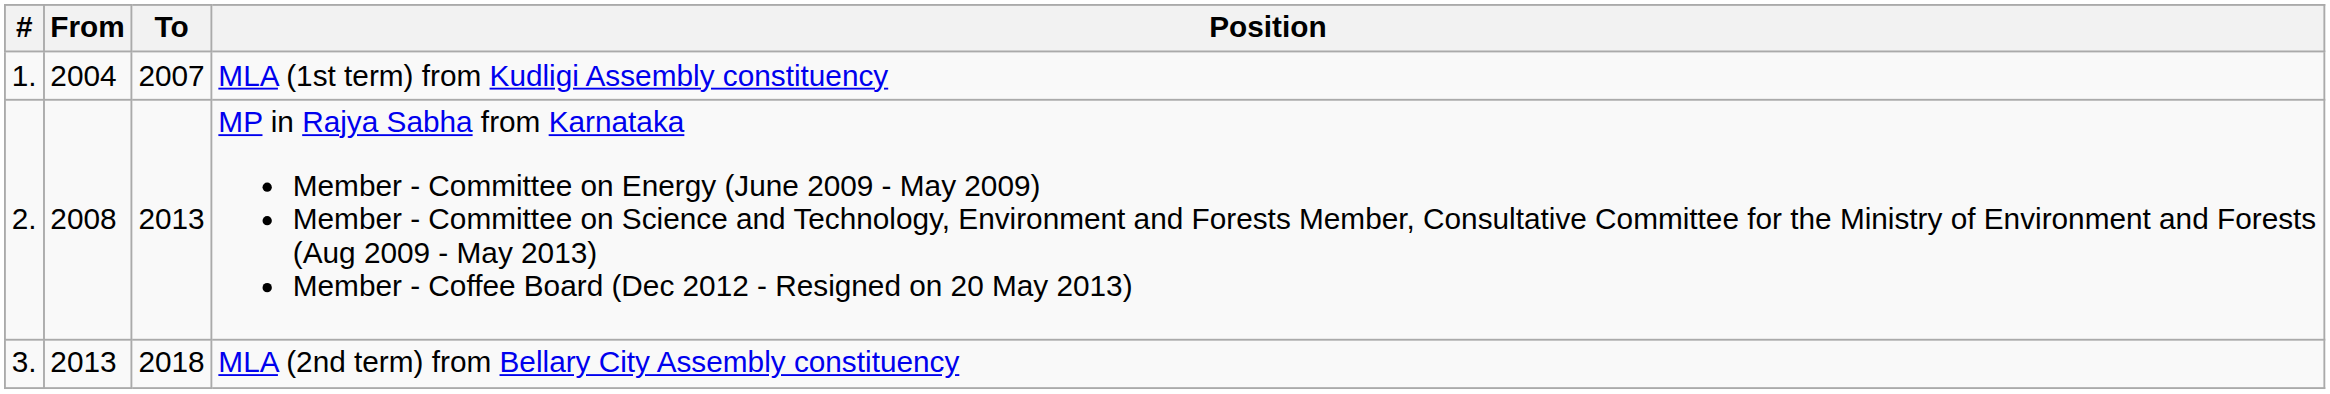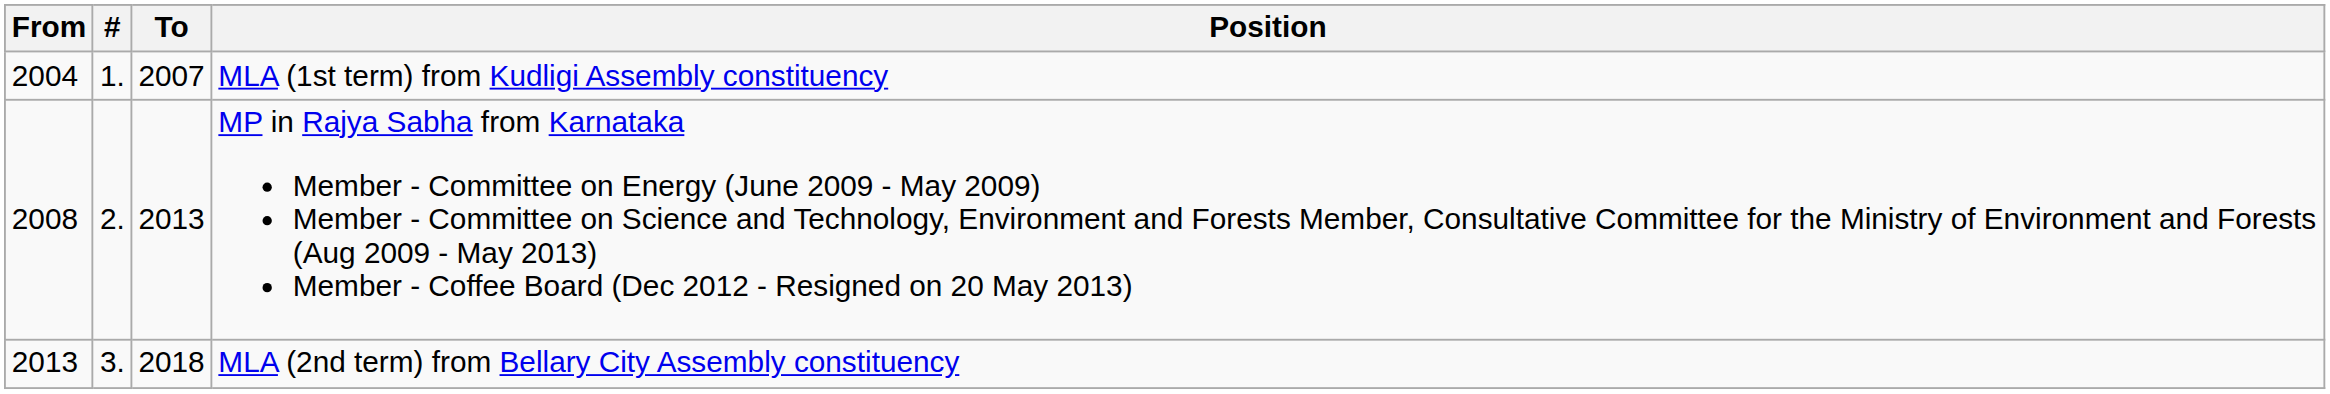 <table class="wikitable">
 <tr>
+<th>From</th>
 <th>#</th>
-<th>From</th>
 <th>To</th>
 <th>Position</th>
 </tr>
 <tr>
+<td>2004</td>
 <td>1.</td>
-<td>2004</td>
 <td>2007</td>
 <td><a href='#'>MLA</a> (1st term) from <a href='#'>Kudligi Assembly constituency</a></td>
 </tr>
 <tr>
+<td>2008</td>
 <td>2.</td>
-<td>2008</td>
 <td>2013</td>
 <td><a href='#'>MP</a> in <a href='#'>Rajya Sabha</a> from <a href='#'>Karnataka</a><br><ul><li>Member - Committee on Energy (June 2009 - May 2009)</li><li>Member - Committee on Science and Technology, Environment and Forests Member, Consultative Committee for the Ministry of Environment and Forests (Aug 2009 - May 2013)</li><li>Member - Coffee Board (Dec 2012 - Resigned on 20 May 2013)</li></ul></td>
 </tr>
 <tr>
+<td>2013</td>
 <td>3.</td>
-<td>2013</td>
 <td>2018</td>
 <td><a href='#'>MLA</a> (2nd term) from <a href='#'>Bellary City Assembly constituency</a></td>
 </tr>
 </table>
